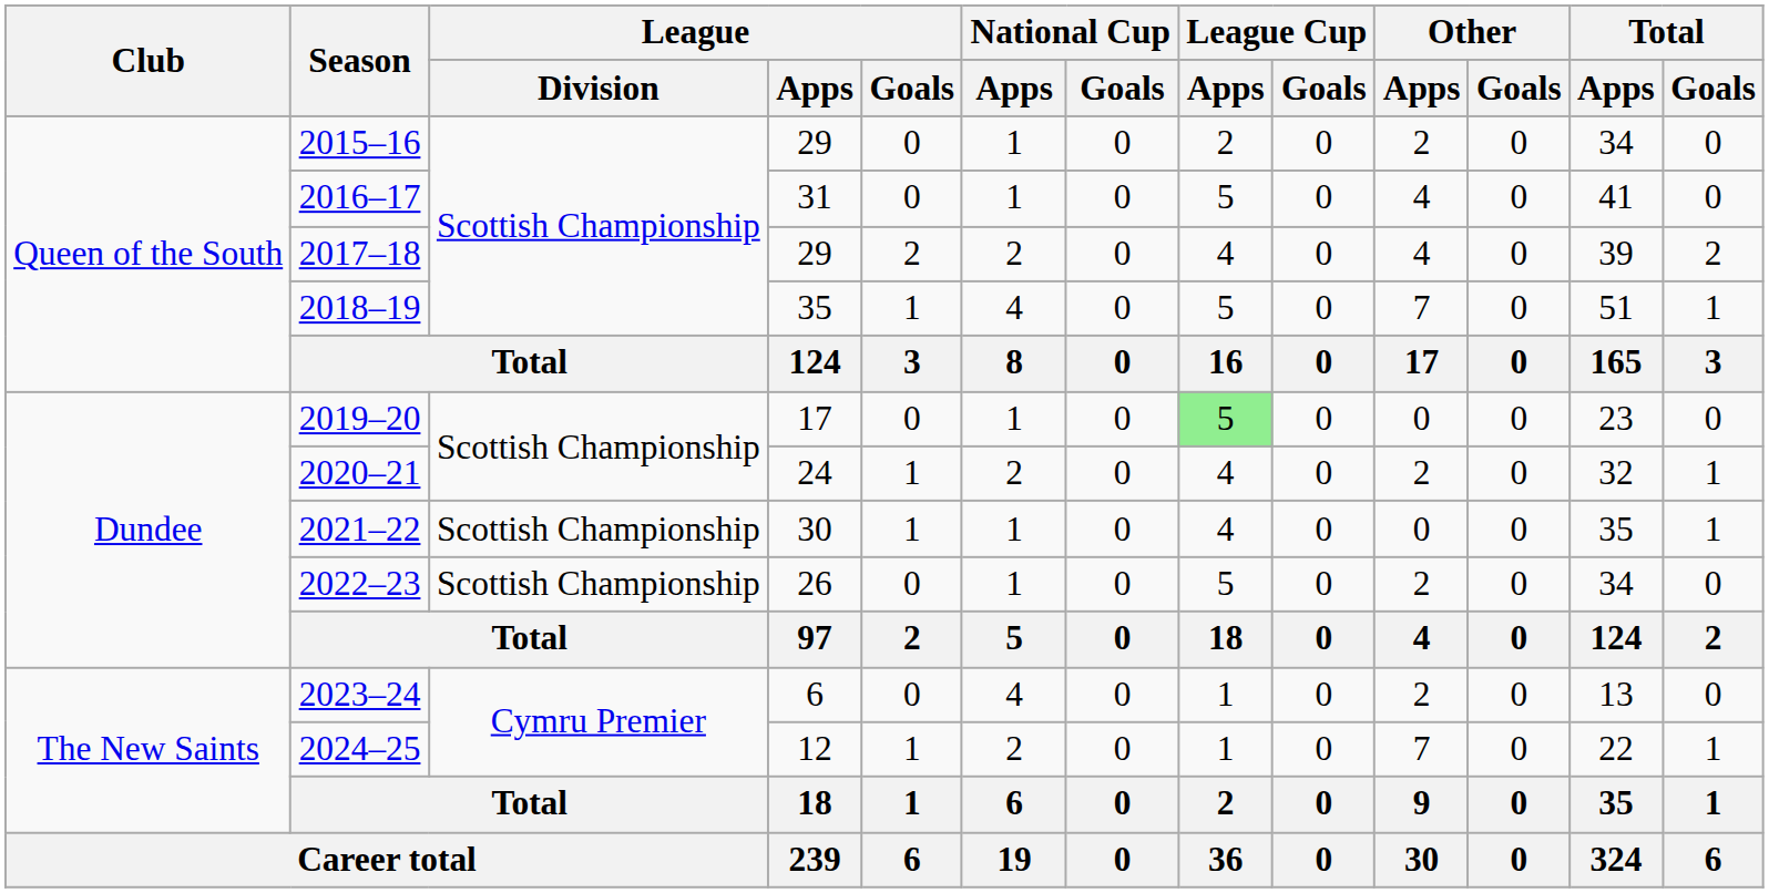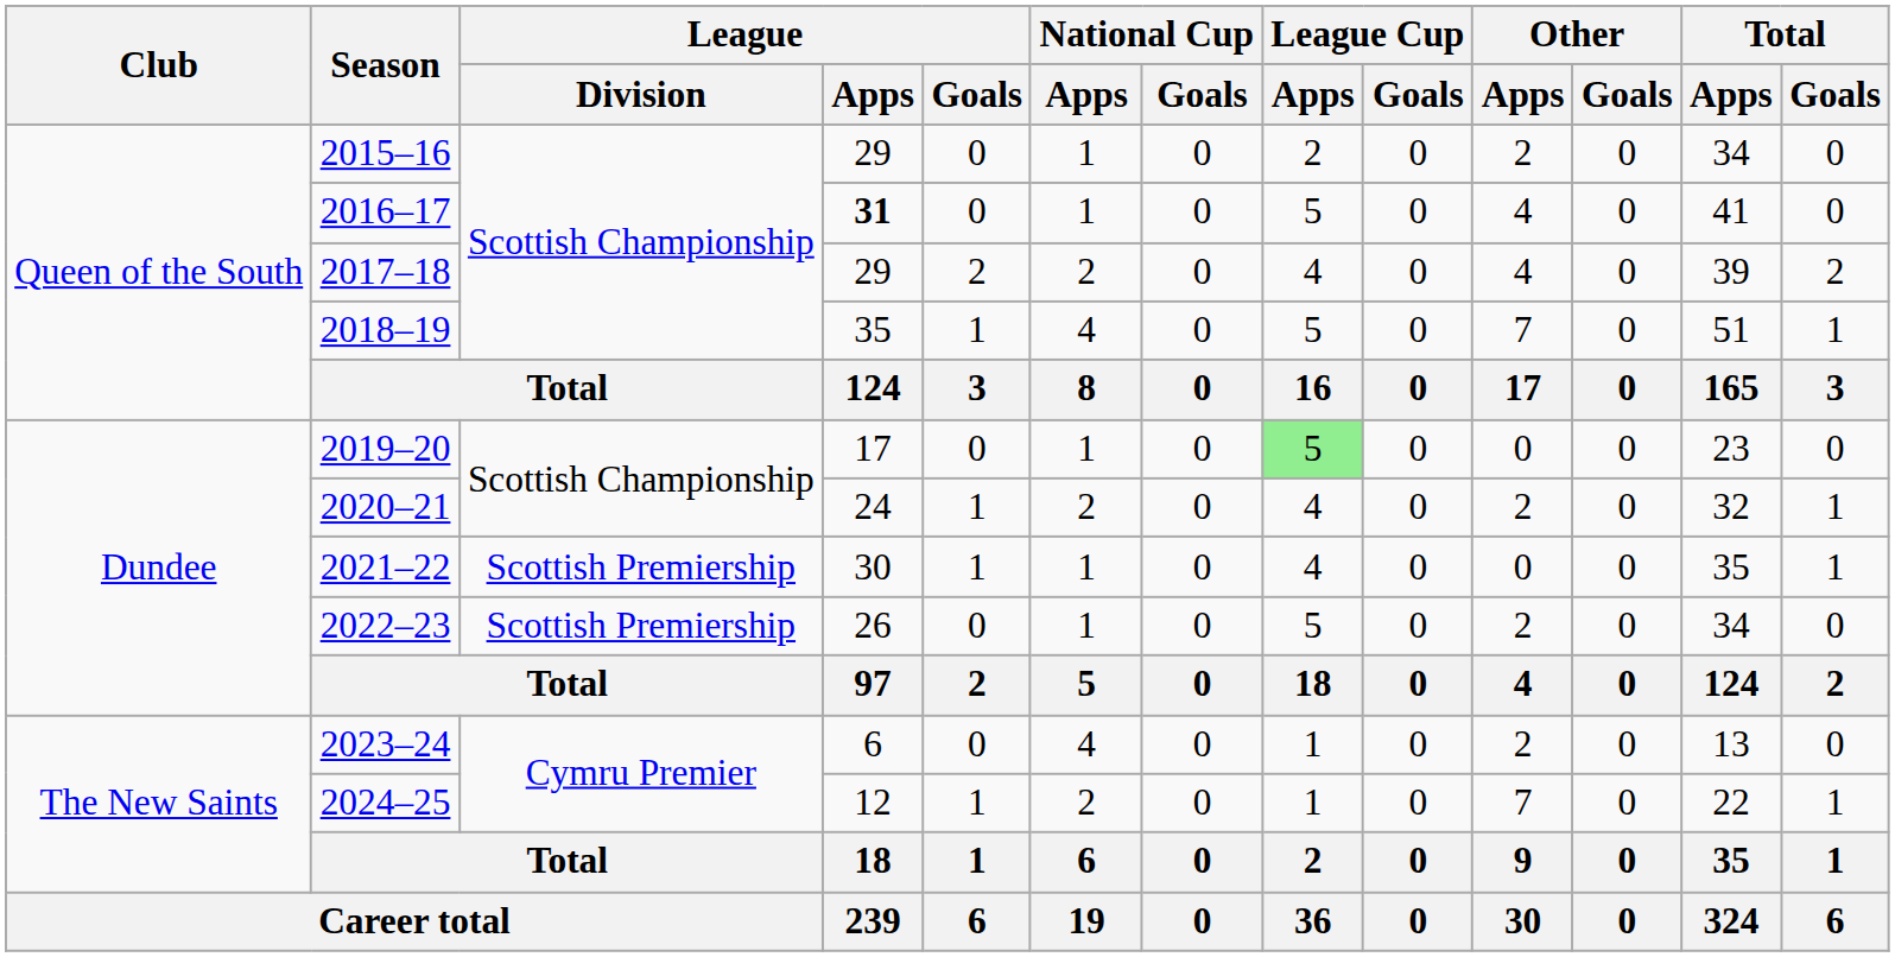 <table class="wikitable" style="text-align: center">
 <tr>
 <th rowspan="2">Club</th>
 <th rowspan="2">Season</th>
 <th colspan="3">League</th>
 <th colspan="2">National Cup</th>
 <th colspan="2">League Cup</th>
 <th colspan="2">Other</th>
 <th colspan="2">Total</th>
 </tr>
 <tr>
 <th>Division</th>
 <th>Apps</th>
 <th>Goals</th>
 <th>Apps</th>
 <th>Goals</th>
 <th>Apps</th>
 <th>Goals</th>
 <th>Apps</th>
 <th>Goals</th>
 <th>Apps</th>
 <th>Goals</th>
 </tr>
 <tr>
 <td rowspan=5><a href='#'>Queen of the South</a></td>
 <td><a href='#'>2015–16</a></td>
 <td rowspan="4"><a href='#'>Scottish Championship</a></td>
 <td>29</td>
 <td>0</td>
 <td>1</td>
 <td>0</td>
 <td>2</td>
 <td>0</td>
 <td>2</td>
 <td>0</td>
 <td>34</td>
 <td>0</td>
 </tr>
 <tr>
 <td><a href='#'>2016–17</a></td>
-<td>31</td>
+<td><strong>31</strong></td>
 <td>0</td>
 <td>1</td>
 <td>0</td>
 <td>5</td>
 <td>0</td>
 <td>4</td>
 <td>0</td>
 <td>41</td>
 <td>0</td>
 </tr>
 <tr>
 <td><a href='#'>2017–18</a></td>
 <td>29</td>
 <td>2</td>
 <td>2</td>
 <td>0</td>
 <td>4</td>
 <td>0</td>
 <td>4</td>
 <td>0</td>
 <td>39</td>
 <td>2</td>
 </tr>
 <tr>
 <td><a href='#'>2018–19</a></td>
 <td>35</td>
 <td>1</td>
 <td>4</td>
 <td>0</td>
 <td>5</td>
 <td>0</td>
 <td>7</td>
 <td>0</td>
 <td>51</td>
 <td>1</td>
 </tr>
 <tr>
 <th colspan=2>Total</th>
 <th>124</th>
 <th>3</th>
 <th>8</th>
 <th>0</th>
 <th>16</th>
 <th>0</th>
 <th>17</th>
 <th>0</th>
 <th>165</th>
 <th>3</th>
 </tr>
 <tr>
 <td rowspan="5"><a href='#'>Dundee</a></td>
 <td><a href='#'>2019–20</a></td>
 <td rowspan="2">Scottish Championship</td>
 <td>17</td>
 <td>0</td>
 <td>1</td>
 <td>0</td>
 <td style="background: lightgreen;">5</td>
 <td>0</td>
 <td>0</td>
 <td>0</td>
 <td>23</td>
 <td>0</td>
 </tr>
 <tr>
 <td><a href='#'>2020–21</a></td>
 <td>24</td>
 <td>1</td>
 <td>2</td>
 <td>0</td>
 <td>4</td>
 <td>0</td>
 <td>2</td>
 <td>0</td>
 <td>32</td>
 <td>1</td>
 </tr>
 <tr>
 <td><a href='#'>2021–22</a></td>
-<td>Scottish Championship</td>
+<td><a href='#'>Scottish Premiership</a></td>
 <td>30</td>
 <td>1</td>
 <td>1</td>
 <td>0</td>
 <td>4</td>
 <td>0</td>
 <td>0</td>
 <td>0</td>
 <td>35</td>
 <td>1</td>
 </tr>
 <tr>
 <td><a href='#'>2022–23</a></td>
-<td>Scottish Championship</td>
+<td><a href='#'>Scottish Premiership</a></td>
 <td>26</td>
 <td>0</td>
 <td>1</td>
 <td>0</td>
 <td>5</td>
 <td>0</td>
 <td>2</td>
 <td>0</td>
 <td>34</td>
 <td>0</td>
 </tr>
 <tr>
 <th colspan=2>Total</th>
 <th>97</th>
 <th>2</th>
 <th>5</th>
 <th>0</th>
 <th>18</th>
 <th>0</th>
 <th>4</th>
 <th>0</th>
 <th>124</th>
 <th>2</th>
 </tr>
 <tr>
 <td rowspan="3"><a href='#'>The New Saints</a></td>
 <td><a href='#'>2023–24</a></td>
 <td rowspan="2"><a href='#'>Cymru Premier</a></td>
 <td>6</td>
 <td>0</td>
 <td>4</td>
 <td>0</td>
 <td>1</td>
 <td>0</td>
 <td>2</td>
 <td>0</td>
 <td>13</td>
 <td>0</td>
 </tr>
 <tr>
 <td><a href='#'>2024–25</a></td>
 <td>12</td>
 <td>1</td>
 <td>2</td>
 <td>0</td>
 <td>1</td>
 <td>0</td>
 <td>7</td>
 <td>0</td>
 <td>22</td>
 <td>1</td>
 </tr>
 <tr>
 <th colspan=2>Total</th>
 <th>18</th>
 <th>1</th>
 <th>6</th>
 <th>0</th>
 <th>2</th>
 <th>0</th>
 <th>9</th>
 <th>0</th>
 <th>35</th>
 <th>1</th>
 </tr>
 <tr>
 <th colspan=3>Career total</th>
 <th>239</th>
 <th>6</th>
 <th>19</th>
 <th>0</th>
 <th>36</th>
 <th>0</th>
 <th>30</th>
 <th>0</th>
 <th>324</th>
 <th>6</th>
 </tr>
 </table>
